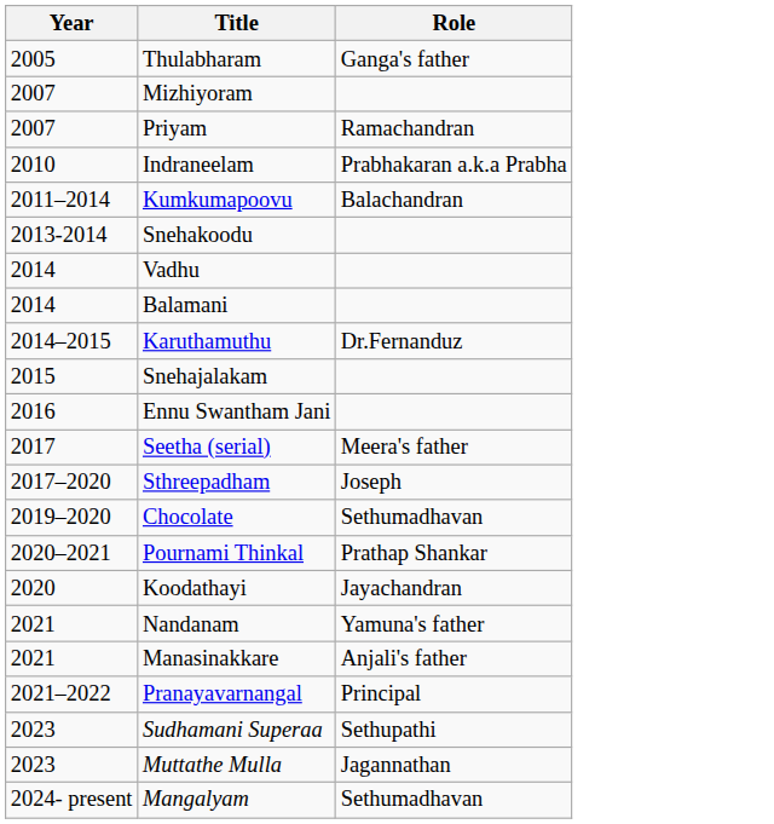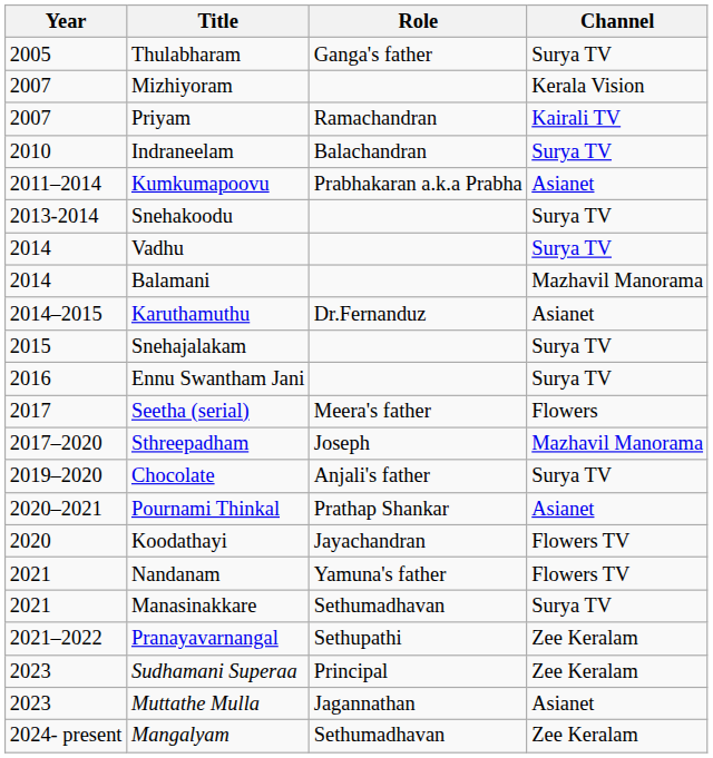 <table class="wikitable">
 <tr>
 <th>Year</th>
 <th>Title</th>
 <th>Role</th>
+<th>Channel</th>
 </tr>
 <tr>
 <td>2005</td>
 <td>Thulabharam</td>
 <td>Ganga's father</td>
+<td>Surya TV</td>
 </tr>
 <tr>
 <td>2007</td>
 <td>Mizhiyoram</td>
 <td></td>
+<td>Kerala Vision</td>
 </tr>
 <tr>
 <td>2007</td>
 <td>Priyam</td>
 <td>Ramachandran</td>
+<td><a href='#'>Kairali TV</a></td>
 </tr>
 <tr>
 <td>2010</td>
 <td>Indraneelam</td>
-<td>Prabhakaran a.k.a Prabha</td>
+<td>Balachandran</td>
+<td><a href='#'>Surya TV</a></td>
 </tr>
 <tr>
 <td>2011–2014</td>
 <td><a href='#'>Kumkumapoovu</a></td>
-<td>Balachandran</td>
+<td>Prabhakaran a.k.a Prabha</td>
+<td><a href='#'>Asianet</a></td>
 </tr>
 <tr>
 <td>2013-2014</td>
 <td>Snehakoodu</td>
 <td></td>
+<td>Surya TV</td>
 </tr>
 <tr>
 <td>2014</td>
 <td>Vadhu</td>
 <td></td>
+<td><a href='#'>Surya TV</a></td>
 </tr>
 <tr>
 <td>2014</td>
 <td>Balamani</td>
 <td></td>
+<td>Mazhavil Manorama</td>
 </tr>
 <tr>
 <td>2014–2015</td>
 <td><a href='#'>Karuthamuthu</a></td>
 <td>Dr.Fernanduz</td>
+<td>Asianet</td>
 </tr>
 <tr>
 <td>2015</td>
 <td>Snehajalakam</td>
 <td></td>
+<td>Surya TV</td>
 </tr>
 <tr>
 <td>2016</td>
 <td>Ennu Swantham Jani</td>
 <td></td>
+<td>Surya TV</td>
 </tr>
 <tr>
 <td>2017</td>
 <td><a href='#'>Seetha (serial)</a></td>
 <td>Meera's father</td>
+<td>Flowers</td>
 </tr>
 <tr>
 <td>2017–2020</td>
 <td><a href='#'>Sthreepadham</a></td>
 <td>Joseph</td>
+<td><a href='#'>Mazhavil Manorama</a></td>
 </tr>
 <tr>
 <td>2019–2020</td>
 <td><a href='#'>Chocolate</a></td>
-<td>Sethumadhavan</td>
+<td>Anjali's father</td>
+<td>Surya TV</td>
 </tr>
 <tr>
 <td>2020–2021</td>
 <td><a href='#'>Pournami Thinkal</a></td>
 <td>Prathap Shankar</td>
+<td><a href='#'>Asianet</a></td>
 </tr>
 <tr>
 <td>2020</td>
 <td>Koodathayi</td>
 <td>Jayachandran</td>
+<td>Flowers TV</td>
 </tr>
 <tr>
 <td>2021</td>
 <td>Nandanam</td>
 <td>Yamuna's father</td>
+<td>Flowers TV</td>
 </tr>
 <tr>
 <td>2021</td>
 <td>Manasinakkare</td>
-<td>Anjali's father</td>
+<td>Sethumadhavan</td>
+<td>Surya TV</td>
 </tr>
 <tr>
 <td>2021–2022</td>
 <td><a href='#'>Pranayavarnangal</a></td>
-<td>Principal</td>
+<td>Sethupathi</td>
+<td>Zee Keralam</td>
 </tr>
 <tr>
 <td>2023</td>
 <td><em>Sudhamani Superaa</em></td>
-<td>Sethupathi</td>
+<td>Principal</td>
+<td>Zee Keralam</td>
 </tr>
 <tr>
 <td>2023</td>
 <td><em>Muttathe Mulla</em></td>
 <td>Jagannathan</td>
+<td>Asianet</td>
 </tr>
 <tr>
 <td>2024- present</td>
 <td><em>Mangalyam</em></td>
 <td>Sethumadhavan</td>
+<td>Zee Keralam</td>
 </tr>
 </table>
